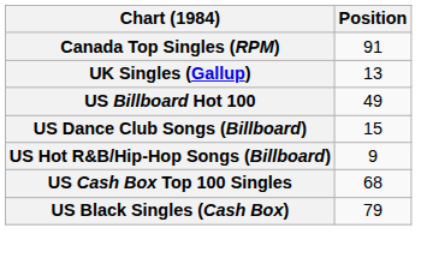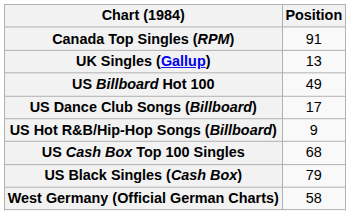 <table class="wikitable sortable plainrowheaders" style="text-align:center">
 <tr>
 <th scope="col">Chart (1984)</th>
 <th scope="col">Position</th>
 </tr>
 <tr>
 <th scope="row">Canada Top Singles (<em>RPM</em>)</th>
 <td>91</td>
 </tr>
 <tr>
 <th scope="row">UK Singles (<a href='#'>Gallup</a>)</th>
 <td>13</td>
 </tr>
 <tr>
 <th scope="row">US <em>Billboard</em> Hot 100</th>
 <td>49</td>
 </tr>
 <tr>
 <th scope="row">US Dance Club Songs (<em>Billboard</em>)</th>
-<td>15</td>
+<td>17</td>
 </tr>
 <tr>
 <th scope="row">US Hot R&B/Hip-Hop Songs (<em>Billboard</em>)</th>
 <td>9</td>
 </tr>
 <tr>
 <th scope="row">US <em>Cash Box</em> Top 100 Singles</th>
 <td>68</td>
 </tr>
 <tr>
 <th scope="row">US Black Singles (<em>Cash Box</em>)</th>
 <td>79</td>
 </tr>
+<tr>
+<th scope="row">West Germany (Official German Charts)</th>
+<td>58</td>
+</tr>
 </table>
